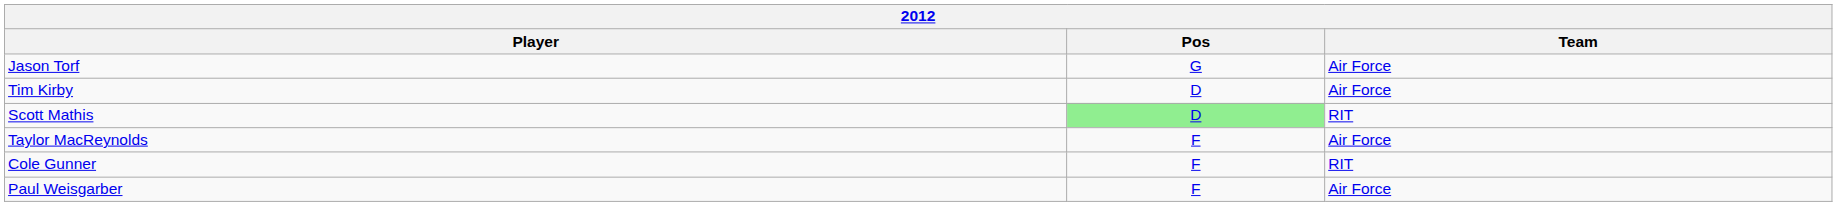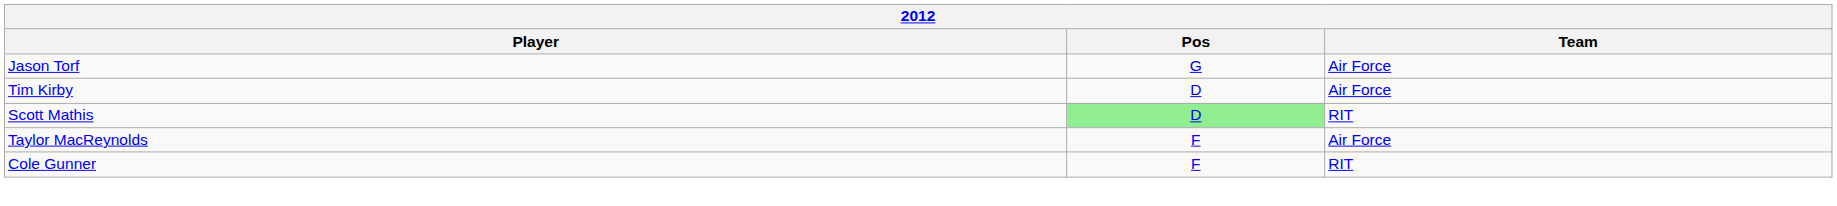 <table class="wikitable" width=95%>
 <tr>
 <th colspan=3><a href='#'>2012</a></th>
 </tr>
 <tr>
 <th>Player</th>
 <th>Pos</th>
 <th>Team</th>
 </tr>
 <tr>
 <td><a href='#'>Jason Torf</a></td>
 <td style="text-align:center;"><a href='#'>G</a></td>
 <td><a href='#'>Air Force</a></td>
 </tr>
 <tr>
 <td><a href='#'>Tim Kirby</a></td>
 <td style="text-align:center;"><a href='#'>D</a></td>
 <td><a href='#'>Air Force</a></td>
 </tr>
 <tr>
 <td><a href='#'>Scott Mathis</a></td>
 <td style="background: lightgreen; text-align:center;"><a href='#'>D</a></td>
 <td><a href='#'>RIT</a></td>
 </tr>
 <tr>
 <td><a href='#'>Taylor MacReynolds</a></td>
 <td style="text-align:center;"><a href='#'>F</a></td>
 <td><a href='#'>Air Force</a></td>
 </tr>
 <tr>
 <td><a href='#'>Cole Gunner</a></td>
 <td style="text-align:center;"><a href='#'>F</a></td>
 <td><a href='#'>RIT</a></td>
 </tr>
-<tr>
-<td><a href='#'>Paul Weisgarber</a></td>
-<td style="text-align:center;"><a href='#'>F</a></td>
-<td><a href='#'>Air Force</a></td>
-</tr>
 </table>
